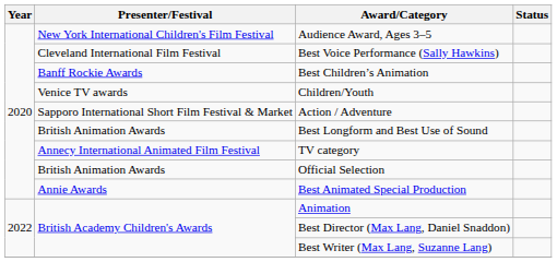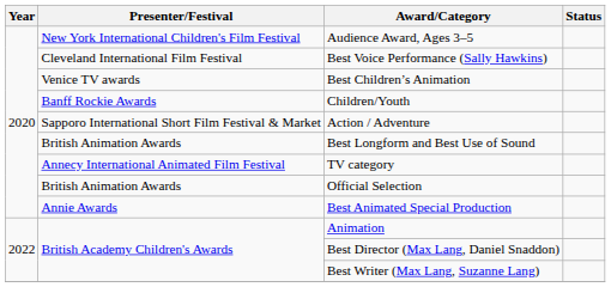 <table class="wikitable">
 <tr>
 <th>Year</th>
 <th>Presenter/Festival</th>
 <th>Award/Category</th>
 <th>Status</th>
 </tr>
 <tr>
 <td rowspan="9">2020</td>
 <td><a href='#'>New York International Children's Film Festival</a></td>
 <td>Audience Award, Ages 3–5</td>
 <td></td>
 </tr>
 <tr>
 <td>Cleveland International Film Festival</td>
 <td>Best Voice Performance (<a href='#'>Sally Hawkins</a>)</td>
 <td></td>
 </tr>
 <tr>
-<td><a href='#'>Banff Rockie Awards</a></td>
+<td>Venice TV awards</td>
 <td>Best Children’s Animation</td>
 <td></td>
 </tr>
 <tr>
-<td>Venice TV awards</td>
+<td><a href='#'>Banff Rockie Awards</a></td>
 <td>Children/Youth</td>
 <td></td>
 </tr>
 <tr>
 <td>Sapporo International Short Film Festival & Market</td>
 <td>Action / Adventure</td>
 <td></td>
 </tr>
 <tr>
 <td>British Animation Awards</td>
 <td>Best Longform and Best Use of Sound</td>
 <td></td>
 </tr>
 <tr>
 <td><a href='#'>Annecy International Animated Film Festival</a></td>
 <td>TV category</td>
 <td></td>
 </tr>
 <tr>
 <td>British Animation Awards</td>
 <td>Official Selection</td>
 <td></td>
 </tr>
 <tr>
 <td><a href='#'>Annie Awards</a></td>
 <td><a href='#'>Best Animated Special Production</a></td>
 <td></td>
 </tr>
 <tr>
 <td rowspan="3">2022</td>
 <td rowspan="3"><a href='#'>British Academy Children's Awards</a></td>
 <td><a href='#'>Animation</a></td>
 <td></td>
 </tr>
 <tr>
 <td>Best Director (<a href='#'>Max Lang</a>, Daniel Snaddon)</td>
 <td></td>
 </tr>
 <tr>
 <td>Best Writer (<a href='#'>Max Lang</a>, <a href='#'>Suzanne Lang</a>)</td>
 <td></td>
 </tr>
 <tr>
 </tr>
 </table>
